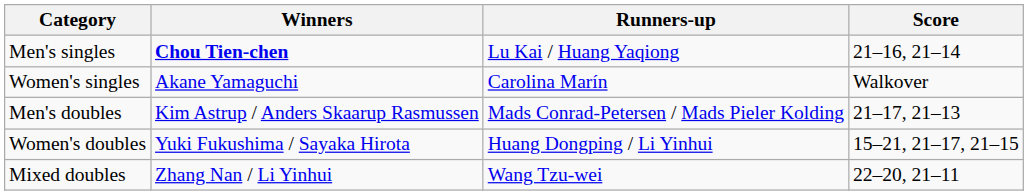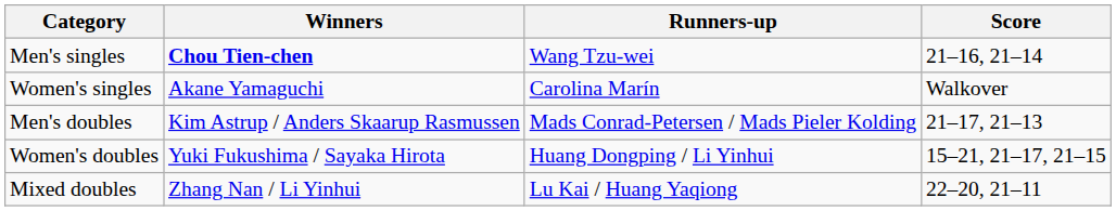 <table class=wikitable style="white-space:nowrap;">
 <tr>
 <th>Category</th>
 <th>Winners</th>
 <th>Runners-up</th>
 <th>Score</th>
 </tr>
 <tr>
 <td>Men's singles</td>
 <td><strong> <a href='#'>Chou Tien-chen</a></strong></td>
-<td> <a href='#'>Lu Kai</a> / <a href='#'>Huang Yaqiong</a></td>
+<td> <a href='#'>Wang Tzu-wei</a></td>
 <td>21–16, 21–14</td>
 </tr>
 <tr>
 <td>Women's singles</td>
 <td> <a href='#'>Akane Yamaguchi</a></td>
 <td> <a href='#'>Carolina Marín</a></td>
 <td>Walkover</td>
 </tr>
 <tr>
 <td>Men's doubles</td>
 <td> <a href='#'>Kim Astrup</a> / <a href='#'>Anders Skaarup Rasmussen</a></td>
 <td> <a href='#'>Mads Conrad-Petersen</a> / <a href='#'>Mads Pieler Kolding</a></td>
 <td>21–17, 21–13</td>
 </tr>
 <tr>
 <td>Women's doubles</td>
 <td> <a href='#'>Yuki Fukushima</a> / <a href='#'>Sayaka Hirota</a></td>
 <td> <a href='#'>Huang Dongping</a> / <a href='#'>Li Yinhui</a></td>
 <td>15–21, 21–17, 21–15</td>
 </tr>
 <tr>
 <td>Mixed doubles</td>
 <td> <a href='#'>Zhang Nan</a> / <a href='#'>Li Yinhui</a></td>
-<td> <a href='#'>Wang Tzu-wei</a></td>
+<td> <a href='#'>Lu Kai</a> / <a href='#'>Huang Yaqiong</a></td>
 <td>22–20, 21–11</td>
 </tr>
 </table>
